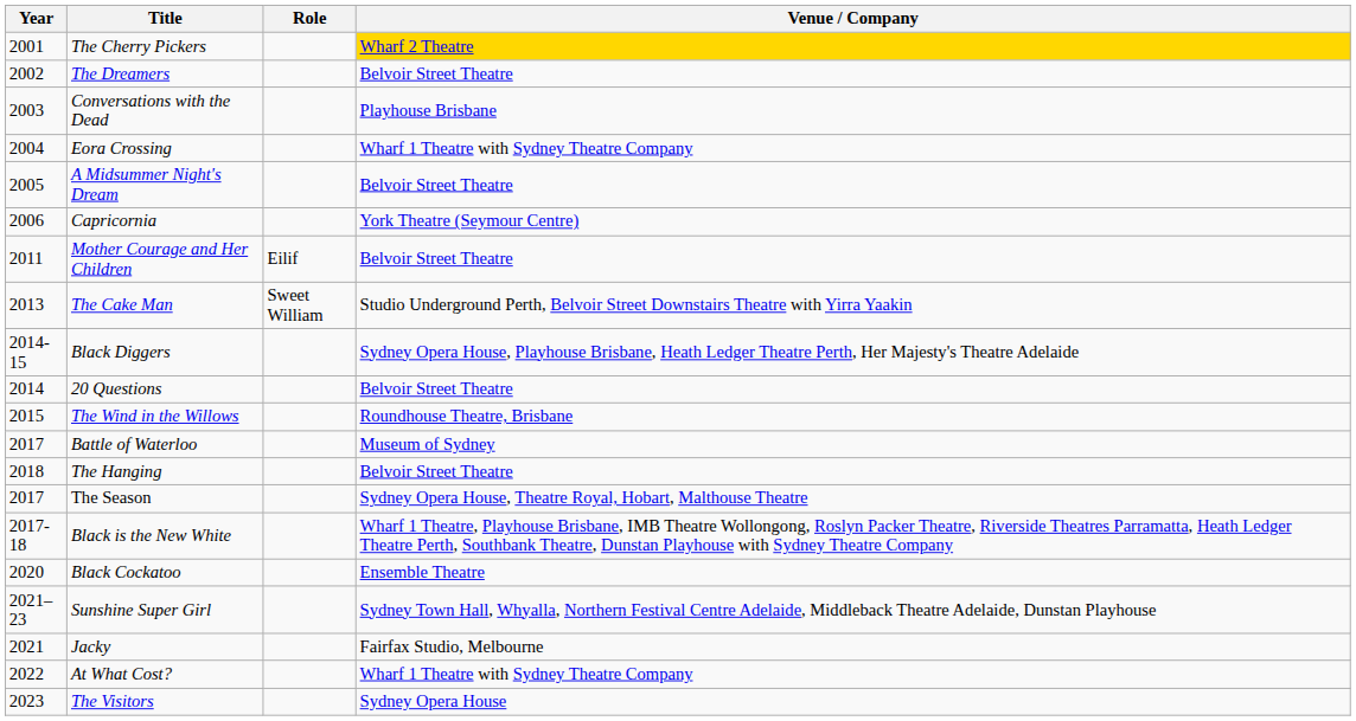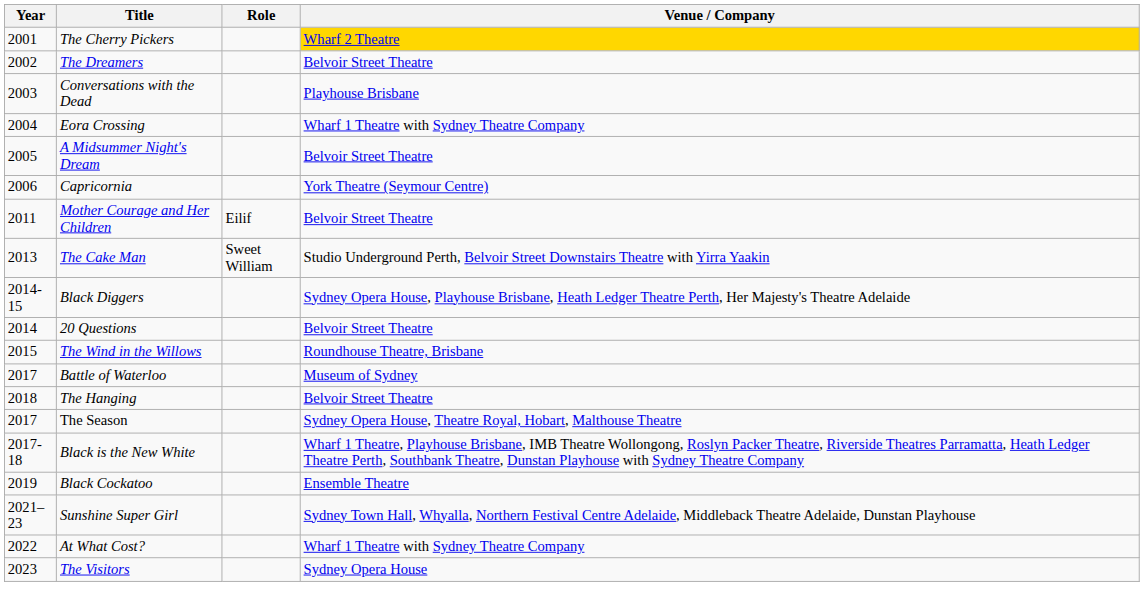 <table class="wikitable">
 <tr>
 <th>Year</th>
 <th>Title</th>
 <th>Role</th>
 <th>Venue / Company</th>
 </tr>
 <tr>
 <td>2001</td>
 <td><em>The Cherry Pickers</em></td>
 <td></td>
 <td style="background: gold;"><a href='#'>Wharf 2 Theatre</a></td>
 </tr>
 <tr>
 <td>2002</td>
 <td><em><a href='#'>The Dreamers</a></em></td>
 <td></td>
 <td><a href='#'>Belvoir Street Theatre</a></td>
 </tr>
 <tr>
 <td>2003</td>
 <td><em>Conversations with the Dead</em></td>
 <td></td>
 <td><a href='#'>Playhouse Brisbane</a></td>
 </tr>
 <tr>
 <td>2004</td>
 <td><em>Eora Crossing</em></td>
 <td></td>
 <td><a href='#'>Wharf 1 Theatre</a> with <a href='#'>Sydney Theatre Company</a></td>
 </tr>
 <tr>
 <td>2005</td>
 <td><em><a href='#'>A Midsummer Night's Dream</a></em></td>
 <td></td>
 <td><a href='#'>Belvoir Street Theatre</a></td>
 </tr>
 <tr>
 <td>2006</td>
 <td><em>Capricornia</em></td>
 <td></td>
 <td><a href='#'>York Theatre (Seymour Centre)</a></td>
 </tr>
 <tr>
 <td>2011</td>
 <td><em><a href='#'>Mother Courage and Her Children</a></em></td>
 <td>Eilif</td>
 <td><a href='#'>Belvoir Street Theatre</a></td>
 </tr>
 <tr>
 <td>2013</td>
 <td><em><a href='#'>The Cake Man</a></em></td>
 <td>Sweet William</td>
 <td>Studio Underground Perth, <a href='#'>Belvoir Street Downstairs Theatre</a> with <a href='#'>Yirra Yaakin</a></td>
 </tr>
 <tr>
 <td>2014-15</td>
 <td><em>Black Diggers</em></td>
 <td></td>
 <td><a href='#'>Sydney Opera House</a>, <a href='#'>Playhouse Brisbane</a>, <a href='#'>Heath Ledger Theatre Perth</a>, Her Majesty's Theatre Adelaide</td>
 </tr>
 <tr>
 <td>2014</td>
 <td><em>20 Questions</em></td>
 <td></td>
 <td><a href='#'>Belvoir Street Theatre</a></td>
 </tr>
 <tr>
 <td>2015</td>
 <td><em><a href='#'>The Wind in the Willows</a></em></td>
 <td></td>
 <td><a href='#'>Roundhouse Theatre, Brisbane</a></td>
 </tr>
 <tr>
 <td>2017</td>
 <td><em>Battle of Waterloo</em></td>
 <td></td>
 <td><a href='#'>Museum of Sydney</a></td>
 </tr>
 <tr>
 <td>2018</td>
 <td><em>The Hanging</em></td>
 <td></td>
 <td><a href='#'>Belvoir Street Theatre</a></td>
 </tr>
 <tr>
 <td>2017</td>
 <td>The Season</td>
 <td></td>
 <td><a href='#'>Sydney Opera House</a>, <a href='#'>Theatre Royal, Hobart</a>, <a href='#'>Malthouse Theatre</a></td>
 </tr>
 <tr>
 <td>2017-18</td>
 <td><em>Black is the New White</em></td>
 <td></td>
 <td><a href='#'>Wharf 1 Theatre</a>, <a href='#'>Playhouse Brisbane</a>, IMB Theatre Wollongong, <a href='#'>Roslyn Packer Theatre</a>, <a href='#'>Riverside Theatres Parramatta</a>, <a href='#'>Heath Ledger Theatre Perth</a>, <a href='#'>Southbank Theatre</a>, <a href='#'>Dunstan Playhouse</a> with <a href='#'>Sydney Theatre Company</a></td>
 </tr>
 <tr>
-<td>2020</td>
+<td>2019</td>
 <td><em>Black Cockatoo</em></td>
 <td></td>
 <td><a href='#'>Ensemble Theatre</a></td>
 </tr>
 <tr>
 <td>2021–23</td>
 <td><em>Sunshine Super Girl</em></td>
 <td></td>
 <td><a href='#'>Sydney Town Hall</a>, <a href='#'>Whyalla</a>, <a href='#'>Northern Festival Centre Adelaide</a>, Middleback Theatre Adelaide, Dunstan Playhouse</td>
-</tr>
-<tr>
-<td>2021</td>
-<td><em>Jacky</em></td>
-<td></td>
-<td>Fairfax Studio, Melbourne</td>
 </tr>
 <tr>
 <td>2022</td>
 <td><em>At What Cost?</em></td>
 <td></td>
 <td><a href='#'>Wharf 1 Theatre</a> with <a href='#'>Sydney Theatre Company</a></td>
 </tr>
 <tr>
 <td>2023</td>
 <td><em><a href='#'>The Visitors</a></em></td>
 <td></td>
 <td><a href='#'>Sydney Opera House</a></td>
 </tr>
 </table>
